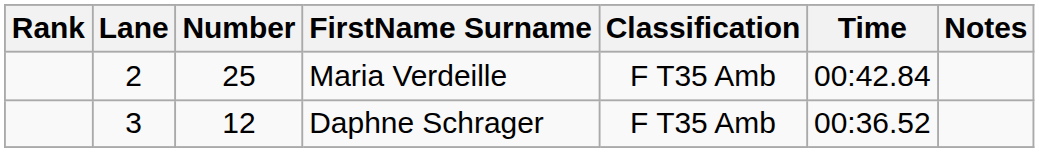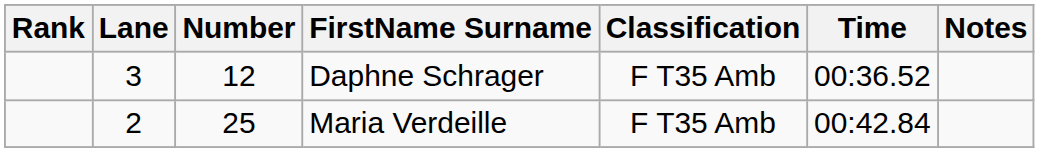 <table class="wikitable sortable" style="text-align:center">
 <tr>
 <th>Rank</th>
 <th>Lane</th>
 <th>Number</th>
 <th>FirstName Surname</th>
 <th>Classification</th>
 <th>Time</th>
 <th>Notes</th>
 </tr>
 <tr>
 <td></td>
+<td>3</td>
+<td>12</td>
+<td style="text-align:left"> Daphne Schrager</td>
+<td>F T35 Amb</td>
+<td>00:36.52</td>
+<td></td>
+</tr>
+<tr>
+<td></td>
 <td>2</td>
 <td>25</td>
 <td style="text-align:left"> Maria Verdeille</td>
 <td>F T35 Amb</td>
 <td>00:42.84</td>
 <td></td>
 </tr>
-<tr>
-<td></td>
-<td>3</td>
-<td>12</td>
-<td style="text-align:left"> Daphne Schrager</td>
-<td>F T35 Amb</td>
-<td>00:36.52</td>
-<td></td>
-</tr>
 </table>
